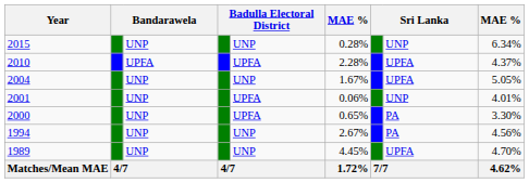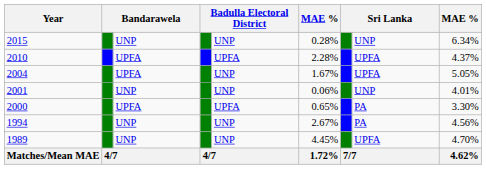 <table class="wikitable">
 <tr>
 <th>Year</th>
 <th colspan="2" width="144px">Bandarawela</th>
 <th colspan="2" width="144px"><a href='#'>Badulla Electoral District</a></th>
 <th><a href='#'>MAE</a> %</th>
 <th colspan="2" width="144px">Sri Lanka</th>
 <th>MAE %</th>
 </tr>
 <tr>
 <td><a href='#'>2015</a></td>
 <td style="background-color:green;" width="10px"></td>
 <td style="text-align:left;"><a href='#'>UNP</a></td>
 <td style="background-color:green;" width="10px"></td>
 <td style="text-align:left;"><a href='#'>UNP</a></td>
 <td style="text-align:right;">0.28%</td>
 <td style="background-color:green;" width="10px"></td>
 <td style="text-align:left;"><a href='#'>UNP</a></td>
 <td style="text-align:right;">6.34%</td>
 </tr>
 <tr>
 <td><a href='#'>2010</a></td>
 <td style="background-color:blue;" width="10px"></td>
 <td style="text-align:left;"><a href='#'>UPFA</a></td>
 <td style="background-color:blue;" width="10px"></td>
 <td style="text-align:left;"><a href='#'>UPFA</a></td>
 <td style="text-align:right;">2.28%</td>
 <td style="background-color:blue;" width="10px"></td>
 <td style="text-align:left;"><a href='#'>UPFA</a></td>
 <td style="text-align:right;">4.37%</td>
 </tr>
 <tr>
 <td><a href='#'>2004</a></td>
 <td style="background-color:green;" width="10px"></td>
-<td style="text-align:left;"><a href='#'>UNP</a></td>
+<td style="text-align:left;"><a href='#'>UPFA</a></td>
 <td style="background-color:green;" width="10px"></td>
 <td style="text-align:left;"><a href='#'>UNP</a></td>
 <td style="text-align:right;">1.67%</td>
 <td style="background-color:blue;" width="10px"></td>
 <td style="text-align:left;"><a href='#'>UPFA</a></td>
 <td style="text-align:right;">5.05%</td>
 </tr>
 <tr>
 <td><a href='#'>2001</a></td>
 <td style="background-color:green;" width="10px"></td>
 <td style="text-align:left;"><a href='#'>UNP</a></td>
 <td style="background-color:green;" width="10px"></td>
-<td style="text-align:left;"><a href='#'>UPFA</a></td>
+<td style="text-align:left;"><a href='#'>UNP</a></td>
 <td style="text-align:right;">0.06%</td>
 <td style="background-color:green;" width="10px"></td>
 <td style="text-align:left;"><a href='#'>UNP</a></td>
 <td style="text-align:right;">4.01%</td>
 </tr>
 <tr>
 <td><a href='#'>2000</a></td>
 <td style="background-color:green;" width="10px"></td>
-<td style="text-align:left;"><a href='#'>UNP</a></td>
+<td style="text-align:left;"><a href='#'>UPFA</a></td>
 <td style="background-color:green;" width="10px"></td>
 <td style="text-align:left;"><a href='#'>UPFA</a></td>
 <td style="text-align:right;">0.65%</td>
 <td style="background-color:blue;" width="10px"></td>
 <td style="text-align:left;"><a href='#'>PA</a></td>
 <td style="text-align:right;">3.30%</td>
 </tr>
 <tr>
 <td><a href='#'>1994</a></td>
 <td style="background-color:green;" width="10px"></td>
 <td style="text-align:left;"><a href='#'>UNP</a></td>
 <td style="background-color:green;" width="10px"></td>
 <td style="text-align:left;"><a href='#'>UNP</a></td>
 <td style="text-align:right;">2.67%</td>
 <td style="background-color:blue;" width="10px"></td>
 <td style="text-align:left;"><a href='#'>PA</a></td>
 <td style="text-align:right;">4.56%</td>
 </tr>
 <tr>
 <td><a href='#'>1989</a></td>
 <td style="background-color:green;" width="10px"></td>
 <td style="text-align:left;"><a href='#'>UNP</a></td>
 <td style="background-color:green;" width="10px"></td>
 <td style="text-align:left;"><a href='#'>UNP</a></td>
 <td style="text-align:right;">4.45%</td>
 <td style="background-color:green;" width="10px"></td>
 <td style="text-align:left;"><a href='#'>UPFA</a></td>
 <td style="text-align:right;">4.70%</td>
 </tr>
 <tr>
 <th>Matches/Mean MAE</th>
 <th style="text-align:left;"colspan="2" width="144px">4/7</th>
 <th style="text-align:left;"colspan="2" width="144px">4/7</th>
 <th style="text-align:right;">1.72%</th>
 <th style="text-align:left;"colspan="2" width="144px">7/7</th>
 <th style="text-align:right;">4.62%</th>
 </tr>
 </table>
